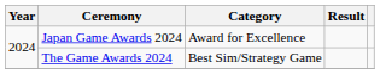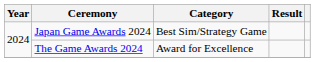 <table class="wikitable plainrowheaders sortable" width="auto">
 <tr>
 <th scope="col">Year</th>
 <th scope="col">Ceremony</th>
 <th scope="col">Category</th>
 <th scope="col">Result</th>
 <th scope="col" class="unsortable"></th>
 </tr>
 <tr>
 <td style="text-align:center;" rowspan="2">2024</td>
 <td><a href='#'>Japan Game Awards</a> 2024</td>
-<td>Award for Excellence</td>
+<td>Best Sim/Strategy Game</td>
 <td></td>
 <td style="text-align:center;"></td>
 </tr>
 <tr>
 <td><a href='#'>The Game Awards 2024</a></td>
-<td>Best Sim/Strategy Game</td>
+<td>Award for Excellence</td>
 <td></td>
 <td style="text-align:center;"></td>
 </tr>
 <tr>
 </tr>
 </table>
